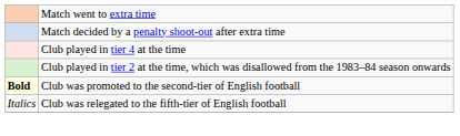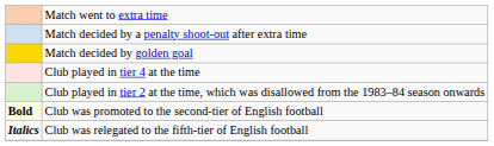 <table class="wikitable" border="1">
 <tr>
 <td style="background-color:#FBCEB1"></td>
 <td>Match went to <a href='#'>extra time</a></td>
 </tr>
 <tr>
 <td style="background-color:#cedff2"></td>
 <td>Match decided by a <a href='#'>penalty shoot-out</a> after extra time</td>
+</tr>
+<tr>
+<td style="background-color:#FFD700"></td>
+<td>Match decided by <a href='#'>golden goal</a></td>
 </tr>
 <tr>
 <td bgcolor=#ffe2e2></td>
 <td>Club played in <a href='#'>tier 4</a> at the time</td>
 </tr>
 <tr>
 <td bgcolor=#d8f2d0></td>
 <td>Club played in <a href='#'>tier 2</a> at the time, which was disallowed from the 1983–84 season onwards</td>
 </tr>
 <tr>
 <td style="background: lightyellow;"><strong>Bold</strong></td>
 <td>Club was promoted to the second-tier of English football</td>
 </tr>
 <tr>
-<td><em>Italics</em></td>
+<td><strong><em>Italics</em></strong></td>
 <td>Club was relegated to the fifth-tier of English football</td>
 </tr>
 <tr>
 </tr>
 </table>
